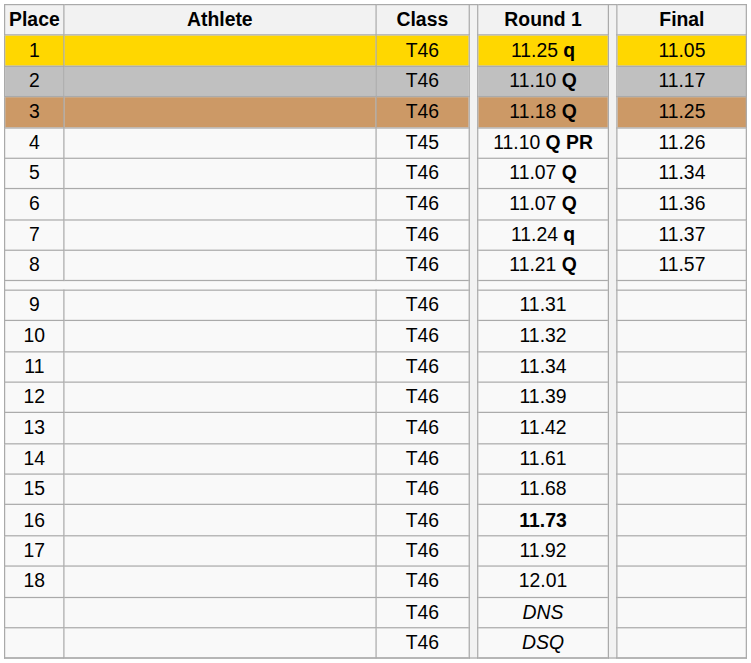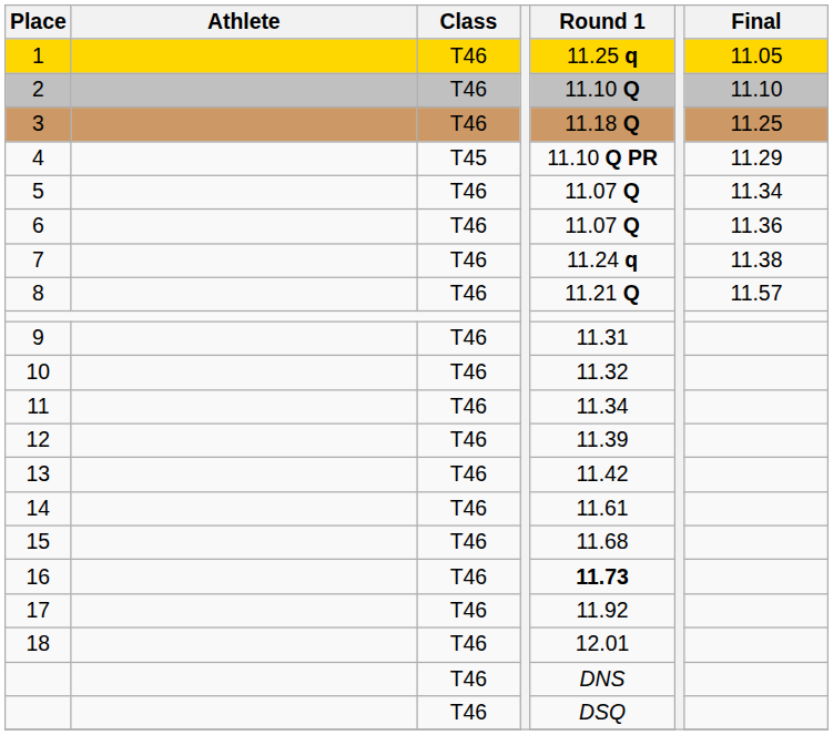 <table class="wikitable" style="text-align:center">
 <tr>
 <th>Place</th>
 <th width=250>Athlete</th>
 <th width=70>Class</th>
 <th rowspan=31></th>
 <th width=100>Round 1</th>
 <th rowspan=31></th>
 <th width=100>Final</th>
 </tr>
 <tr bgcolor=gold>
 <td>1</td>
 <td align=left></td>
 <td>T46</td>
 <td>11.25 <strong>q</strong></td>
 <td>11.05</td>
 </tr>
 <tr bgcolor=silver>
 <td>2</td>
 <td align=left></td>
 <td>T46</td>
 <td>11.10 <strong>Q</strong></td>
-<td>11.17</td>
+<td>11.10</td>
 </tr>
 <tr bgcolor=cc9966>
 <td>3</td>
 <td align=left></td>
 <td>T46</td>
 <td>11.18 <strong>Q</strong></td>
 <td>11.25</td>
 </tr>
 <tr>
 <td>4</td>
 <td align=left></td>
 <td>T45</td>
 <td>11.10 <strong>Q PR</strong></td>
-<td>11.26</td>
+<td>11.29</td>
 </tr>
 <tr>
 <td>5</td>
 <td align=left></td>
 <td>T46</td>
 <td>11.07 <strong>Q</strong></td>
 <td>11.34</td>
 </tr>
 <tr>
 <td>6</td>
 <td align=left></td>
 <td>T46</td>
 <td>11.07 <strong>Q</strong></td>
 <td>11.36</td>
 </tr>
 <tr>
 <td>7</td>
 <td align=left></td>
 <td>T46</td>
 <td>11.24 <strong>q</strong></td>
-<td>11.37</td>
+<td>11.38</td>
 </tr>
 <tr>
 <td>8</td>
 <td align=left></td>
 <td>T46</td>
 <td>11.21 <strong>Q</strong></td>
 <td>11.57</td>
 </tr>
 <tr>
 <td colspan=10></td>
 </tr>
 <tr>
 <td>9</td>
 <td align=left></td>
 <td>T46</td>
 <td>11.31</td>
 <td></td>
 </tr>
 <tr>
 <td>10</td>
 <td align=left></td>
 <td>T46</td>
 <td>11.32</td>
 <td></td>
 </tr>
 <tr>
 <td>11</td>
 <td align=left></td>
 <td>T46</td>
 <td>11.34</td>
 <td></td>
 </tr>
 <tr>
 <td>12</td>
 <td align=left></td>
 <td>T46</td>
 <td>11.39</td>
 <td></td>
 </tr>
 <tr>
 <td>13</td>
 <td align=left></td>
 <td>T46</td>
 <td>11.42</td>
 <td></td>
 </tr>
 <tr>
 <td>14</td>
 <td align=left></td>
 <td>T46</td>
 <td>11.61</td>
 <td></td>
 </tr>
 <tr>
 <td>15</td>
 <td align=left></td>
 <td>T46</td>
 <td>11.68</td>
 <td></td>
 </tr>
 <tr>
 <td>16</td>
 <td align=left></td>
 <td>T46</td>
 <td><strong>11.73</strong></td>
 <td></td>
 </tr>
 <tr>
 <td>17</td>
 <td align=left></td>
 <td>T46</td>
 <td>11.92</td>
 <td></td>
 </tr>
 <tr>
 <td>18</td>
 <td align=left></td>
 <td>T46</td>
 <td>12.01</td>
 <td></td>
 </tr>
 <tr>
 <td></td>
 <td align=left></td>
 <td>T46</td>
 <td><em>DNS</em></td>
 <td></td>
 </tr>
 <tr>
 <td></td>
 <td align=left></td>
 <td>T46</td>
 <td><em>DSQ</em></td>
 <td></td>
 </tr>
 <tr>
 </tr>
 </table>
